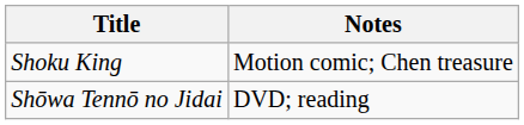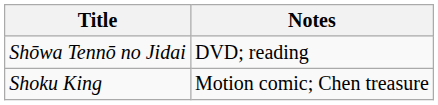 <table class="wikitable">
 <tr>
 <th>Title</th>
 <th>Notes</th>
 </tr>
 <tr>
+<td><em>Shōwa Tennō no Jidai</em></td>
+<td>DVD; reading</td>
+</tr>
+<tr>
 <td><em>Shoku King</em></td>
 <td>Motion comic; Chen treasure</td>
 </tr>
-<tr>
-<td><em>Shōwa Tennō no Jidai</em></td>
-<td>DVD; reading</td>
-</tr>
 </table>
